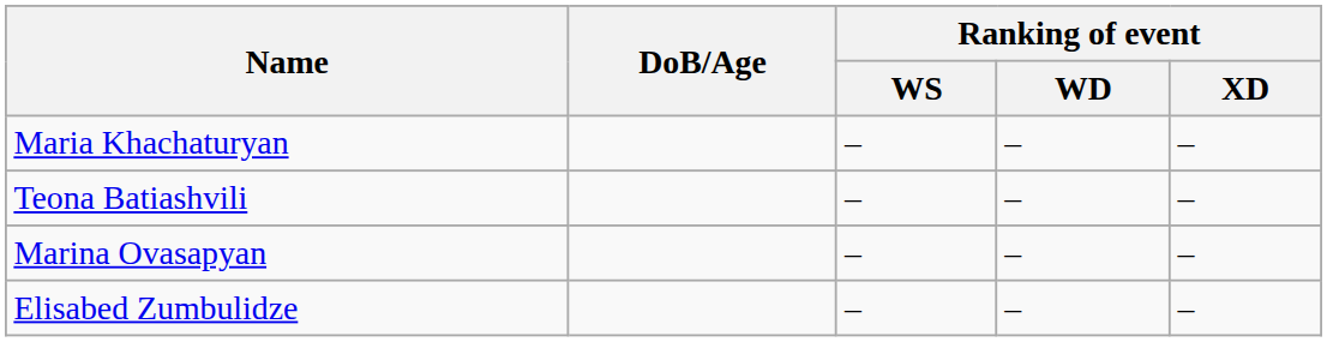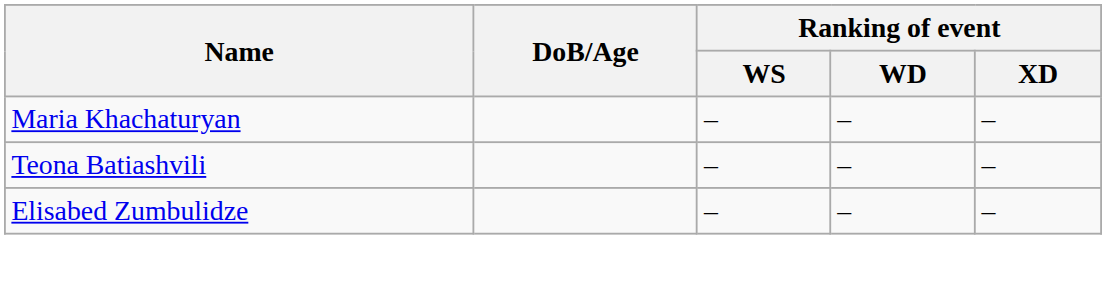 <table class="wikitable" style="width:600px; font-size:95%;">
 <tr>
 <th rowspan="2" align="left">Name</th>
 <th rowspan="2" align="left">DoB/Age</th>
 <th colspan="3" align="center">Ranking of event</th>
 </tr>
 <tr>
 <th align="center">WS</th>
 <th>WD</th>
 <th align="center">XD</th>
 </tr>
 <tr>
 <td><a href='#'>Maria Khachaturyan</a></td>
 <td></td>
 <td>–</td>
 <td>–</td>
 <td>–</td>
 </tr>
 <tr>
 <td><a href='#'>Teona Batiashvili</a></td>
 <td></td>
 <td>–</td>
 <td>–</td>
 <td>–</td>
 </tr>
 <tr>
-<td><a href='#'>Marina Ovasapyan</a></td>
-<td></td>
-<td>–</td>
-<td>–</td>
-<td>–</td>
-</tr>
-<tr>
 <td><a href='#'>Elisabed Zumbulidze</a></td>
 <td></td>
 <td>–</td>
 <td>–</td>
 <td>–</td>
 </tr>
 </table>
